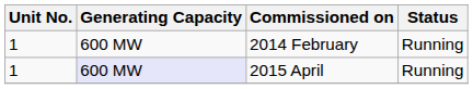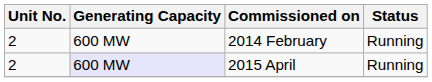 <table class="sortable wikitable">
 <tr>
 <th>Unit No.</th>
 <th>Generating Capacity</th>
 <th>Commissioned on</th>
 <th>Status</th>
 </tr>
 <tr>
-<td>1</td>
+<td>2</td>
 <td>600 MW</td>
 <td>2014 February</td>
 <td>Running </td>
 </tr>
 <tr>
-<td>1</td>
+<td>2</td>
 <td style="background: lavender;">600 MW</td>
 <td>2015 April</td>
 <td>Running</td>
 </tr>
 <tr>
 </tr>
 </table>
